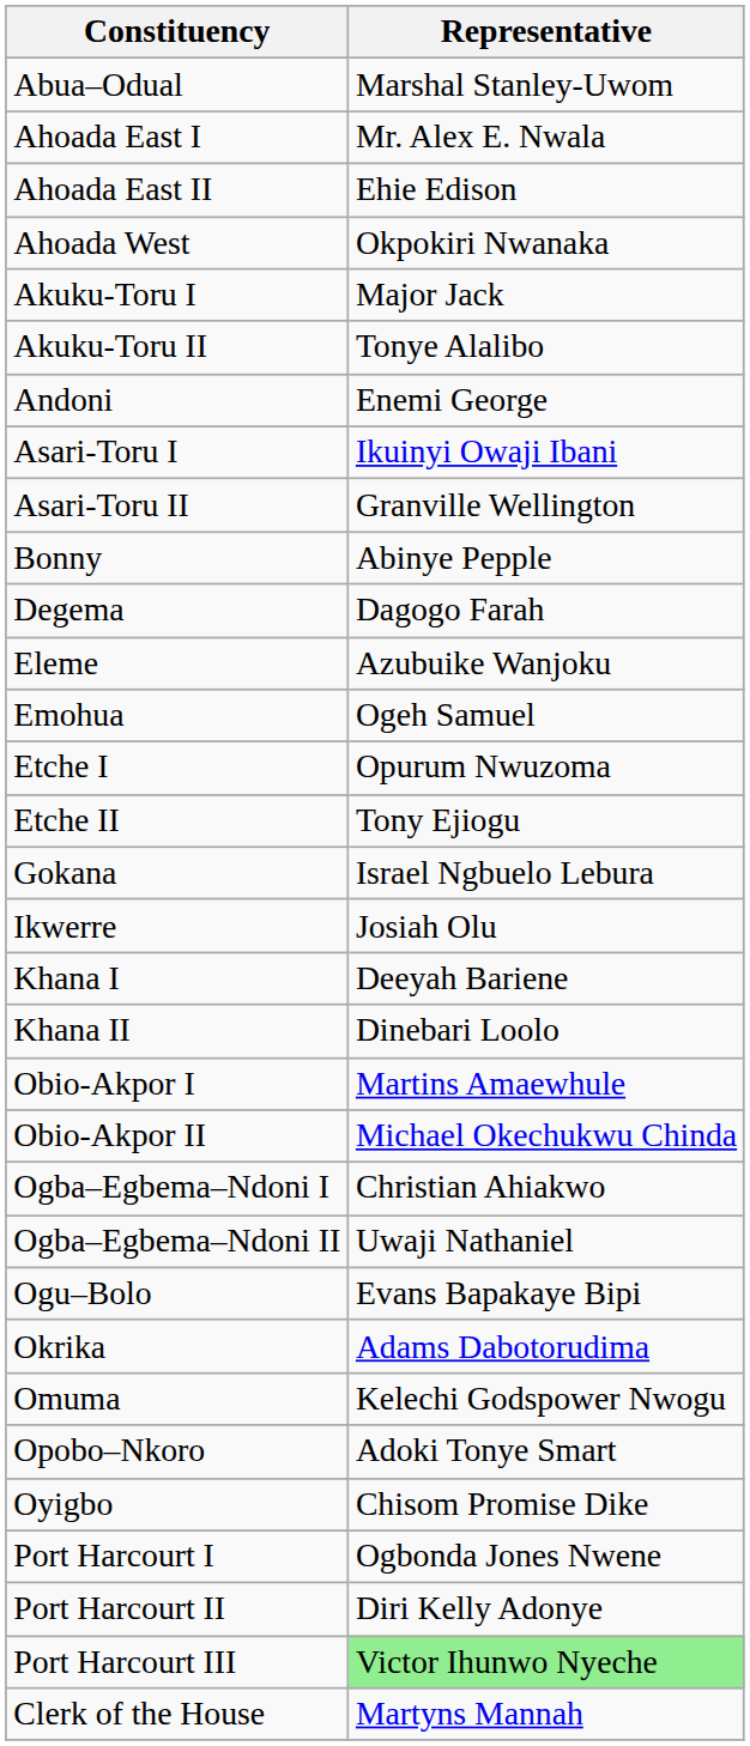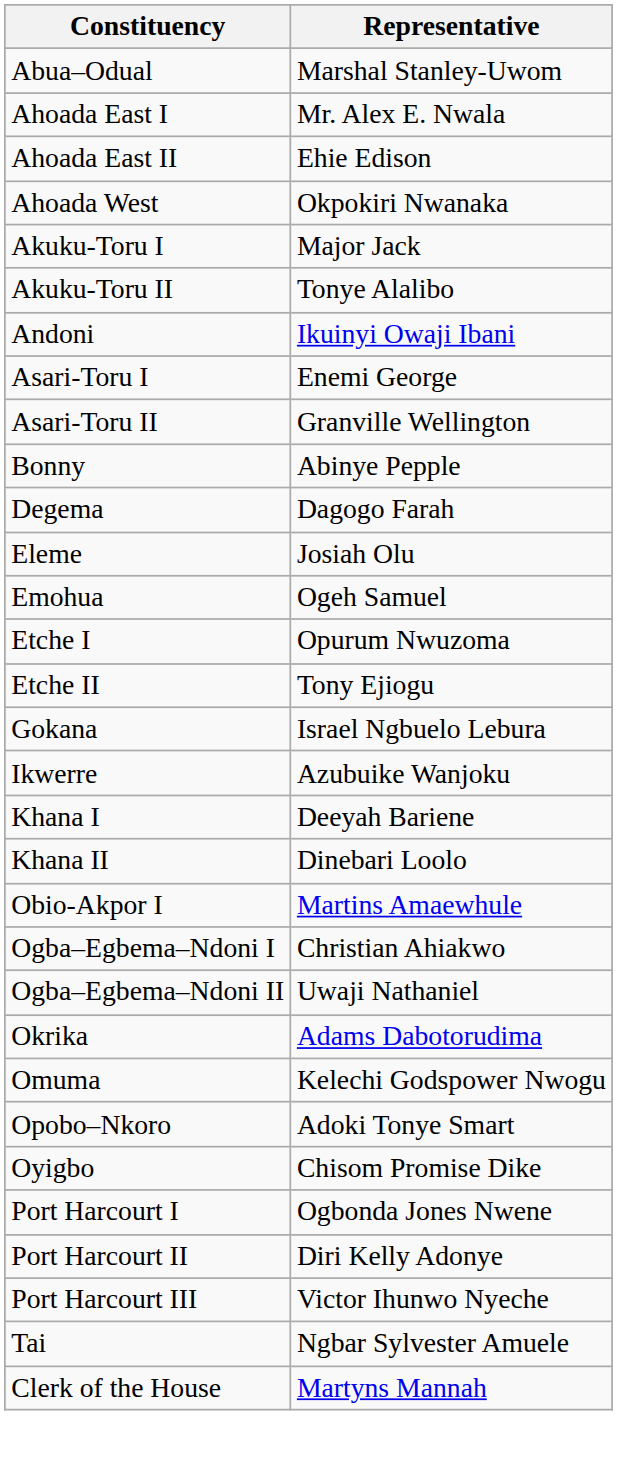 <table class=wikitable>
 <tr>
 <th>Constituency</th>
 <th>Representative</th>
 </tr>
 <tr>
 <td>Abua–Odual</td>
 <td>Marshal Stanley-Uwom</td>
 </tr>
 <tr>
 <td>Ahoada East I</td>
 <td>Mr. Alex E. Nwala</td>
 </tr>
 <tr>
 <td>Ahoada East II</td>
 <td>Ehie Edison</td>
 </tr>
 <tr>
 <td>Ahoada West</td>
 <td>Okpokiri Nwanaka</td>
 </tr>
 <tr>
 <td>Akuku-Toru I</td>
 <td>Major Jack</td>
 </tr>
 <tr>
 <td>Akuku-Toru II</td>
 <td>Tonye Alalibo</td>
 </tr>
 <tr>
 <td>Andoni</td>
-<td>Enemi George</td>
+<td><a href='#'>Ikuinyi Owaji Ibani</a></td>
 </tr>
 <tr>
 <td>Asari-Toru I</td>
-<td><a href='#'>Ikuinyi Owaji Ibani</a></td>
+<td>Enemi George</td>
 </tr>
 <tr>
 <td>Asari-Toru II</td>
 <td>Granville Wellington</td>
 </tr>
 <tr>
 <td>Bonny</td>
 <td>Abinye Pepple</td>
 </tr>
 <tr>
 <td>Degema</td>
 <td>Dagogo Farah</td>
 </tr>
 <tr>
 <td>Eleme</td>
-<td>Azubuike Wanjoku</td>
+<td>Josiah Olu</td>
 </tr>
 <tr>
 <td>Emohua</td>
 <td>Ogeh Samuel</td>
 </tr>
 <tr>
 <td>Etche I</td>
 <td>Opurum Nwuzoma</td>
 </tr>
 <tr>
 <td>Etche II</td>
 <td>Tony Ejiogu</td>
 </tr>
 <tr>
 <td>Gokana</td>
 <td>Israel Ngbuelo Lebura</td>
 </tr>
 <tr>
 <td>Ikwerre</td>
-<td>Josiah Olu</td>
+<td>Azubuike Wanjoku</td>
 </tr>
 <tr>
 <td>Khana I</td>
 <td>Deeyah Bariene</td>
 </tr>
 <tr>
 <td>Khana II</td>
 <td>Dinebari Loolo</td>
 </tr>
 <tr>
 <td>Obio-Akpor I</td>
 <td><a href='#'>Martins Amaewhule</a></td>
 </tr>
 <tr>
-<td>Obio-Akpor II</td>
-<td><a href='#'>Michael Okechukwu Chinda</a></td>
-</tr>
-<tr>
 <td>Ogba–Egbema–Ndoni I</td>
 <td>Christian Ahiakwo</td>
 </tr>
 <tr>
 <td>Ogba–Egbema–Ndoni II</td>
 <td>Uwaji Nathaniel</td>
-</tr>
-<tr>
-<td>Ogu–Bolo</td>
-<td>Evans Bapakaye Bipi</td>
 </tr>
 <tr>
 <td>Okrika</td>
 <td><a href='#'>Adams Dabotorudima</a></td>
 </tr>
 <tr>
 <td>Omuma</td>
 <td>Kelechi Godspower Nwogu</td>
 </tr>
 <tr>
 <td>Opobo–Nkoro</td>
 <td>Adoki Tonye Smart</td>
 </tr>
 <tr>
 <td>Oyigbo</td>
 <td>Chisom Promise Dike</td>
 </tr>
 <tr>
 <td>Port Harcourt I</td>
 <td>Ogbonda Jones Nwene</td>
 </tr>
 <tr>
 <td>Port Harcourt II</td>
 <td>Diri Kelly Adonye</td>
 </tr>
 <tr>
 <td>Port Harcourt III</td>
-<td style="background: lightgreen;">Victor Ihunwo Nyeche</td>
+<td>Victor Ihunwo Nyeche</td>
+</tr>
+<tr>
+<td>Tai</td>
+<td>Ngbar Sylvester Amuele</td>
 </tr>
 <tr>
 <td>Clerk of the House</td>
 <td><a href='#'>Martyns Mannah</a></td>
 </tr>
 </table>
